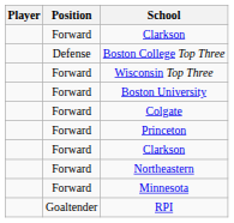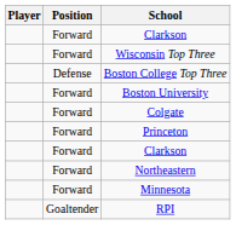 <table class="wikitable sortable" style="font-size: 95%;text-align: center;">
 <tr>
 <th>Player</th>
 <th>Position</th>
 <th>School</th>
 </tr>
 <tr>
 <td><strong></strong></td>
 <td>Forward</td>
 <td><a href='#'>Clarkson</a></td>
 </tr>
 <tr>
 <td></td>
-<td>Defense</td>
-<td><a href='#'>Boston College</a> <em>Top Three</em></td>
+<td>Forward</td>
+<td><a href='#'>Wisconsin</a> <em>Top Three</em></td>
 </tr>
 <tr>
 <td></td>
-<td>Forward</td>
-<td><a href='#'>Wisconsin</a> <em>Top Three</em></td>
+<td>Defense</td>
+<td><a href='#'>Boston College</a> <em>Top Three</em></td>
 </tr>
 <tr>
 <td></td>
 <td>Forward</td>
 <td><a href='#'>Boston University</a></td>
 </tr>
 <tr>
 <td></td>
 <td>Forward</td>
 <td><a href='#'>Colgate</a></td>
 </tr>
 <tr>
 <td></td>
 <td>Forward</td>
 <td><a href='#'>Princeton</a></td>
 </tr>
 <tr>
 <td></td>
 <td>Forward</td>
 <td><a href='#'>Clarkson</a></td>
 </tr>
 <tr>
 <td></td>
 <td>Forward</td>
 <td><a href='#'>Northeastern</a></td>
 </tr>
 <tr>
 <td></td>
 <td>Forward</td>
 <td><a href='#'>Minnesota</a></td>
 </tr>
 <tr>
 <td></td>
 <td>Goaltender</td>
 <td><a href='#'>RPI</a></td>
 </tr>
 </table>
